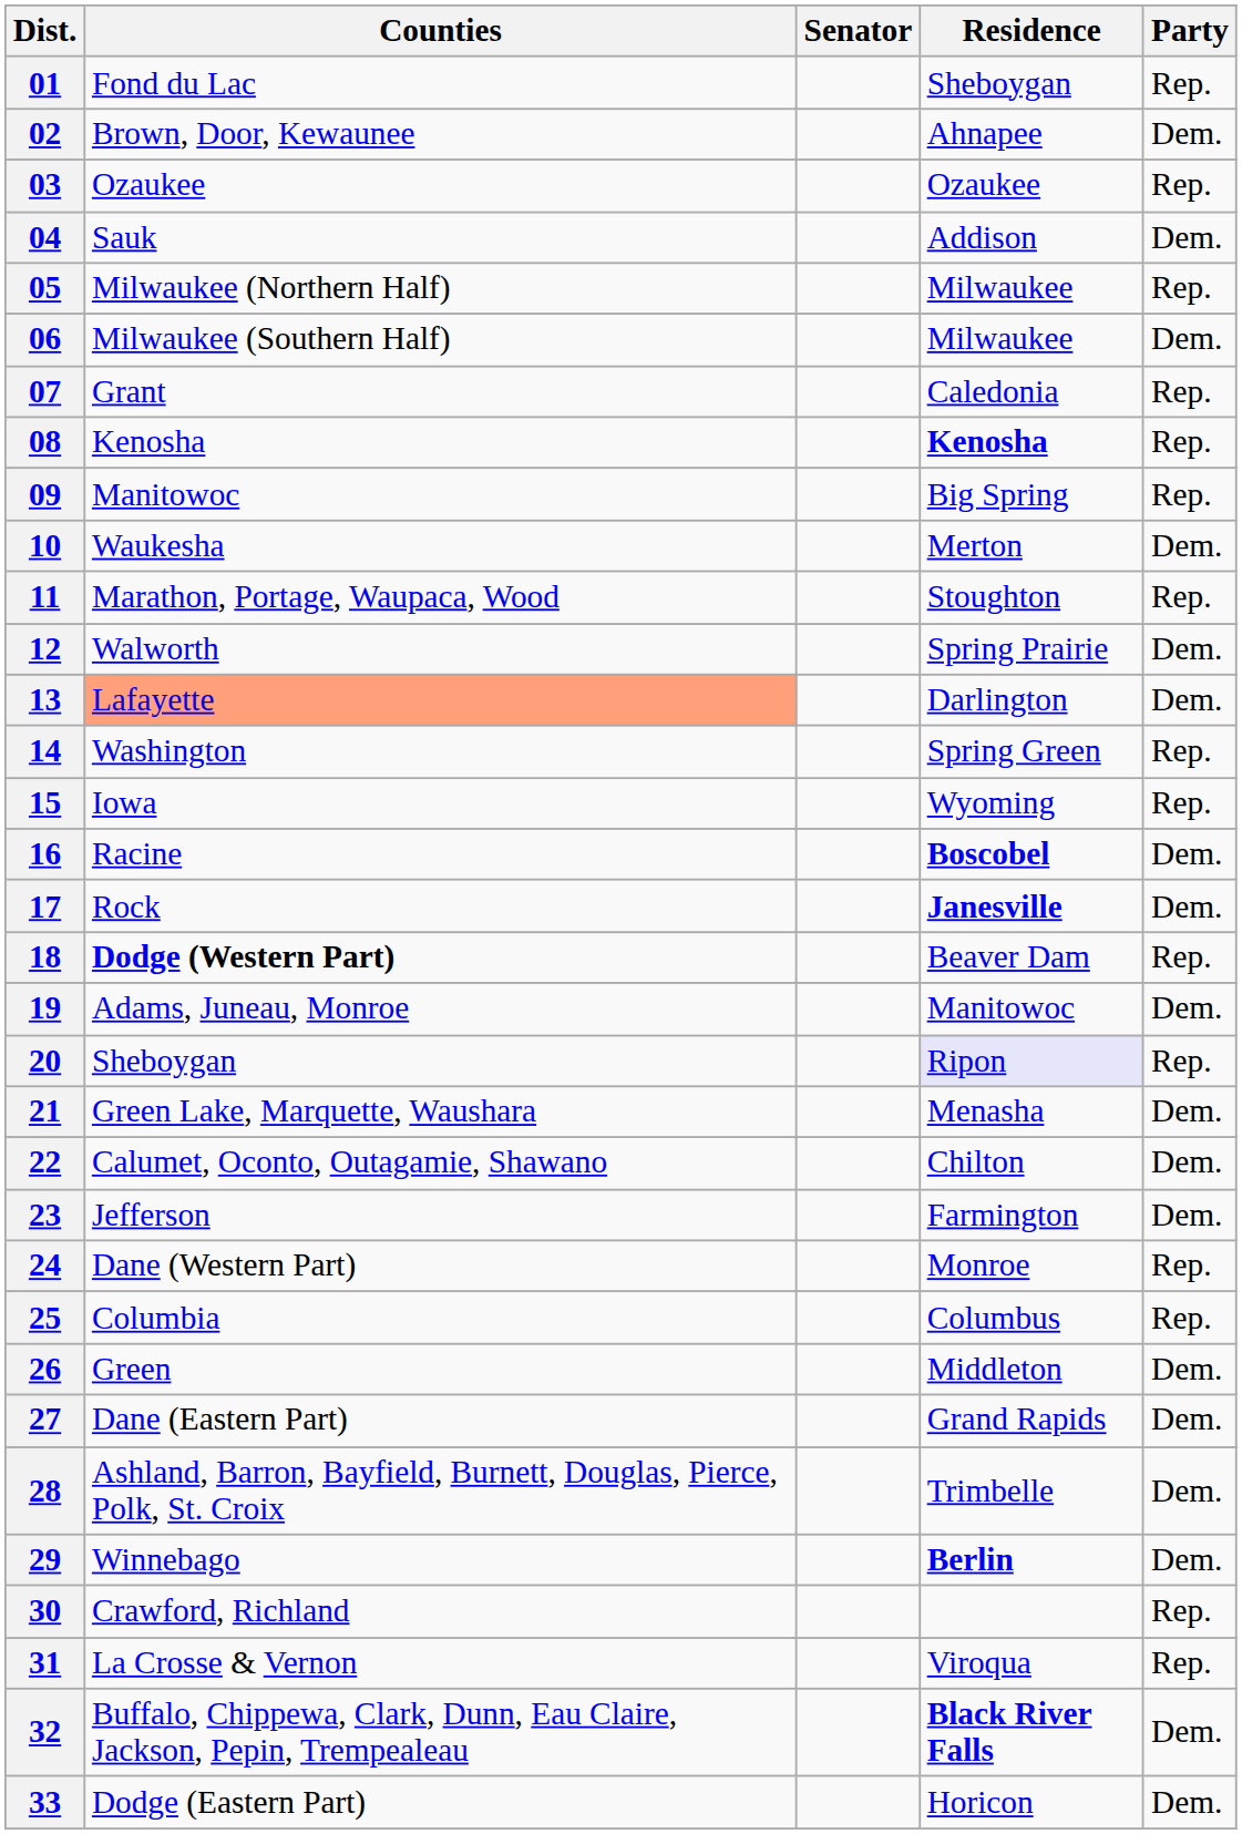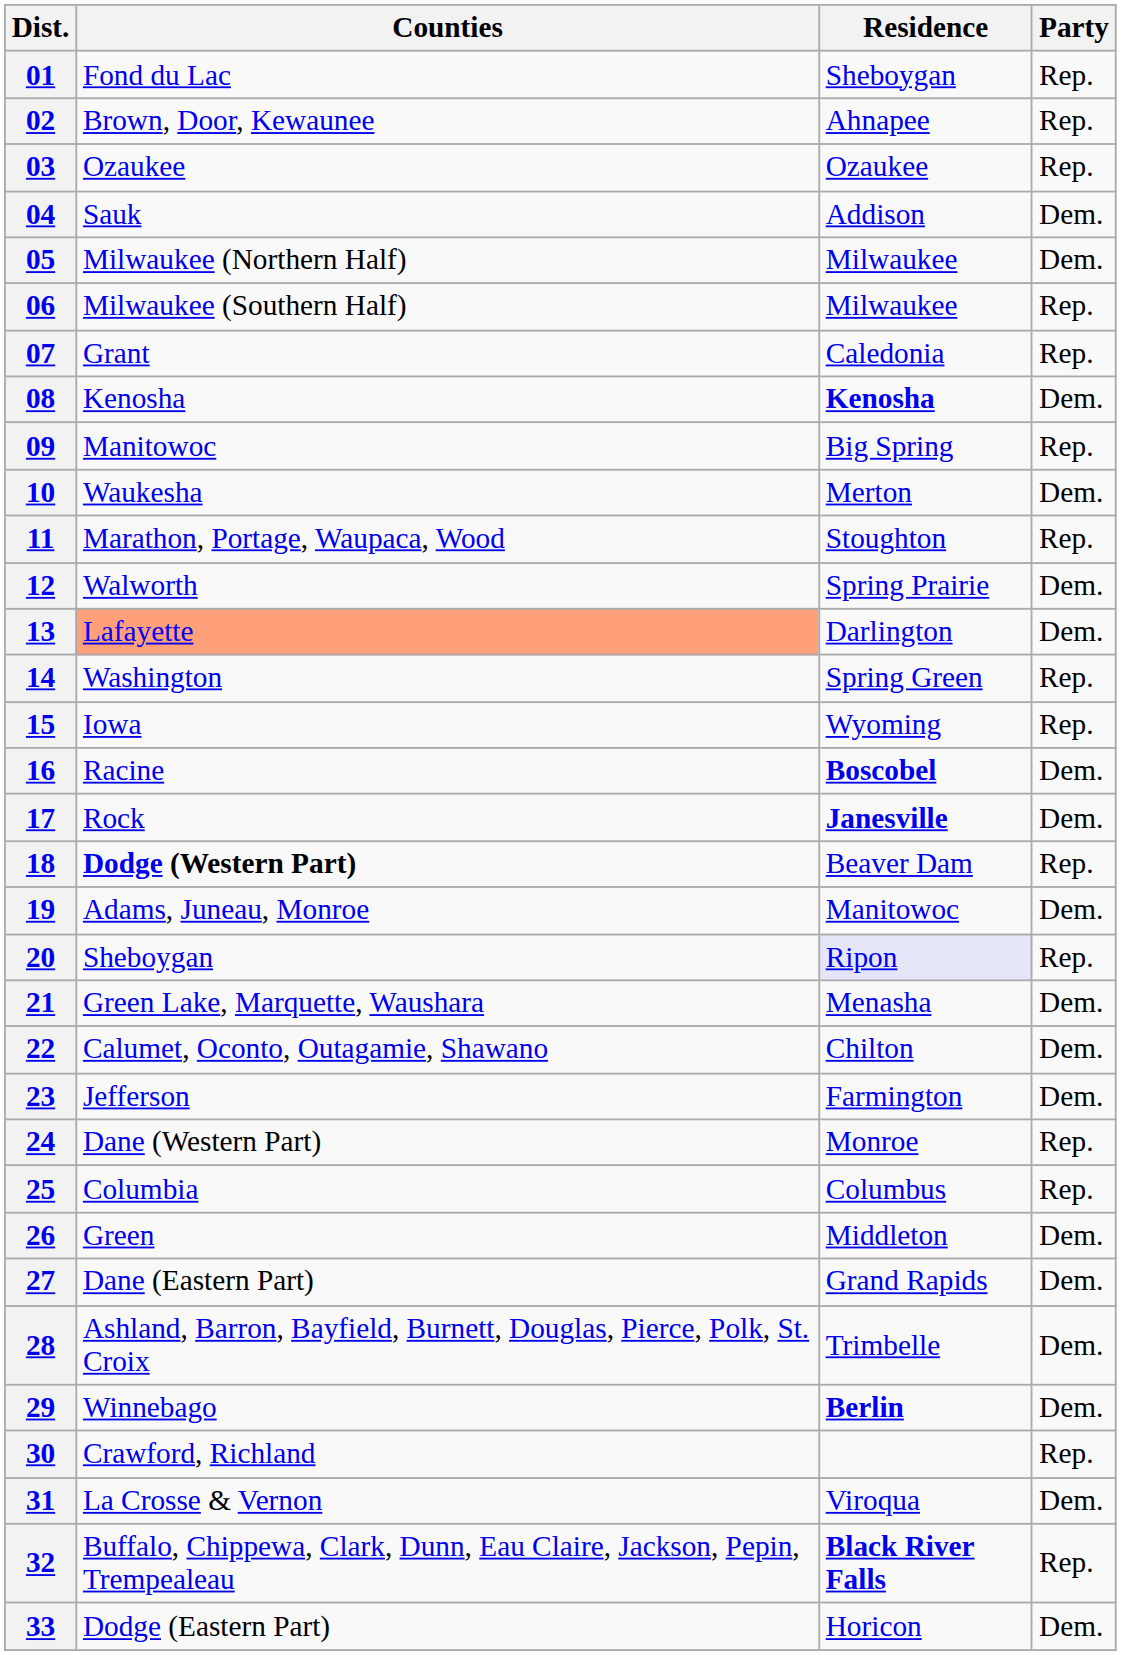 <table class="wikitable sortable">
 <tr>
 <th>Dist.</th>
 <th>Counties</th>
-<th>Senator</th>
 <th>Residence</th>
 <th>Party</th>
 </tr>
 <tr>
 <th><a href='#'>01</a></th>
 <td><a href='#'>Fond du Lac</a></td>
-<td></td>
 <td><a href='#'>Sheboygan</a></td>
 <td>Rep.</td>
 </tr>
 <tr>
 <th><a href='#'>02</a></th>
 <td><a href='#'>Brown</a>, <a href='#'>Door</a>, <a href='#'>Kewaunee</a></td>
-<td></td>
 <td><a href='#'>Ahnapee</a></td>
-<td>Dem.</td>
+<td>Rep.</td>
 </tr>
 <tr>
 <th><a href='#'>03</a></th>
 <td><a href='#'>Ozaukee</a></td>
-<td></td>
 <td><a href='#'>Ozaukee</a></td>
 <td>Rep.</td>
 </tr>
 <tr>
 <th><a href='#'>04</a></th>
 <td><a href='#'>Sauk</a></td>
-<td></td>
 <td><a href='#'>Addison</a></td>
 <td>Dem.</td>
 </tr>
 <tr>
 <th><a href='#'>05</a></th>
 <td><a href='#'>Milwaukee</a> (Northern Half)</td>
-<td></td>
+<td><a href='#'>Milwaukee</a></td>
+<td>Dem.</td>
+</tr>
+<tr>
+<th><a href='#'>06</a></th>
+<td><a href='#'>Milwaukee</a> (Southern Half)</td>
 <td><a href='#'>Milwaukee</a></td>
 <td>Rep.</td>
 </tr>
 <tr>
-<th><a href='#'>06</a></th>
-<td><a href='#'>Milwaukee</a> (Southern Half)</td>
-<td></td>
-<td><a href='#'>Milwaukee</a></td>
-<td>Dem.</td>
-</tr>
-<tr>
 <th><a href='#'>07</a></th>
 <td><a href='#'>Grant</a></td>
-<td></td>
 <td><a href='#'>Caledonia</a></td>
 <td>Rep.</td>
 </tr>
 <tr>
 <th><a href='#'>08</a></th>
 <td><a href='#'>Kenosha</a></td>
-<td></td>
 <td><strong><a href='#'>Kenosha</a></strong></td>
-<td>Rep.</td>
+<td>Dem.</td>
 </tr>
 <tr>
 <th><a href='#'>09</a></th>
 <td><a href='#'>Manitowoc</a></td>
-<td></td>
 <td><a href='#'>Big Spring</a></td>
 <td>Rep.</td>
 </tr>
 <tr>
 <th><a href='#'>10</a></th>
 <td><a href='#'>Waukesha</a></td>
-<td></td>
 <td><a href='#'>Merton</a></td>
 <td>Dem.</td>
 </tr>
 <tr>
 <th><a href='#'>11</a></th>
 <td><a href='#'>Marathon</a>, <a href='#'>Portage</a>, <a href='#'>Waupaca</a>, <a href='#'>Wood</a></td>
-<td></td>
 <td><a href='#'>Stoughton</a></td>
 <td>Rep.</td>
 </tr>
 <tr>
 <th><a href='#'>12</a></th>
 <td><a href='#'>Walworth</a></td>
-<td></td>
 <td><a href='#'>Spring Prairie</a></td>
 <td>Dem.</td>
 </tr>
 <tr>
 <th><a href='#'>13</a></th>
 <td style="background: lightsalmon;"><a href='#'>Lafayette</a></td>
-<td></td>
 <td><a href='#'>Darlington</a></td>
 <td>Dem.</td>
 </tr>
 <tr>
 <th><a href='#'>14</a></th>
 <td><a href='#'>Washington</a></td>
-<td></td>
 <td><a href='#'>Spring Green</a></td>
 <td>Rep.</td>
 </tr>
 <tr>
 <th><a href='#'>15</a></th>
 <td><a href='#'>Iowa</a></td>
-<td></td>
 <td><a href='#'>Wyoming</a></td>
 <td>Rep.</td>
 </tr>
 <tr>
 <th><a href='#'>16</a></th>
 <td><a href='#'>Racine</a></td>
-<td></td>
 <td><strong><a href='#'>Boscobel</a></strong></td>
 <td>Dem.</td>
 </tr>
 <tr>
 <th><a href='#'>17</a></th>
 <td><a href='#'>Rock</a></td>
-<td></td>
 <td><strong><a href='#'>Janesville</a></strong></td>
 <td>Dem.</td>
 </tr>
 <tr>
 <th><a href='#'>18</a></th>
 <td><strong><a href='#'>Dodge</a> (Western Part)</strong></td>
-<td></td>
 <td><a href='#'>Beaver Dam</a></td>
 <td>Rep.</td>
 </tr>
 <tr>
 <th><a href='#'>19</a></th>
 <td><a href='#'>Adams</a>, <a href='#'>Juneau</a>, <a href='#'>Monroe</a></td>
-<td></td>
 <td><a href='#'>Manitowoc</a></td>
 <td>Dem.</td>
 </tr>
 <tr>
 <th><a href='#'>20</a></th>
 <td><a href='#'>Sheboygan</a></td>
-<td></td>
 <td style="background: lavender;"><a href='#'>Ripon</a></td>
 <td>Rep.</td>
 </tr>
 <tr>
 <th><a href='#'>21</a></th>
 <td><a href='#'>Green Lake</a>, <a href='#'>Marquette</a>, <a href='#'>Waushara</a></td>
-<td></td>
 <td><a href='#'>Menasha</a></td>
 <td>Dem.</td>
 </tr>
 <tr>
 <th><a href='#'>22</a></th>
 <td><a href='#'>Calumet</a>, <a href='#'>Oconto</a>, <a href='#'>Outagamie</a>, <a href='#'>Shawano</a></td>
-<td></td>
 <td><a href='#'>Chilton</a></td>
 <td>Dem.</td>
 </tr>
 <tr>
 <th><a href='#'>23</a></th>
 <td><a href='#'>Jefferson</a></td>
-<td></td>
 <td><a href='#'>Farmington</a></td>
 <td>Dem.</td>
 </tr>
 <tr>
 <th><a href='#'>24</a></th>
 <td><a href='#'>Dane</a> (Western Part)</td>
-<td></td>
 <td><a href='#'>Monroe</a></td>
 <td>Rep.</td>
 </tr>
 <tr>
 <th><a href='#'>25</a></th>
 <td><a href='#'>Columbia</a></td>
-<td></td>
 <td><a href='#'>Columbus</a></td>
 <td>Rep.</td>
 </tr>
 <tr>
 <th><a href='#'>26</a></th>
 <td><a href='#'>Green</a></td>
-<td></td>
 <td><a href='#'>Middleton</a></td>
 <td>Dem.</td>
 </tr>
 <tr>
 <th><a href='#'>27</a></th>
 <td><a href='#'>Dane</a> (Eastern Part)</td>
-<td></td>
 <td><a href='#'>Grand Rapids</a></td>
 <td>Dem.</td>
 </tr>
 <tr>
 <th><a href='#'>28</a></th>
 <td><a href='#'>Ashland</a>, <a href='#'>Barron</a>, <a href='#'>Bayfield</a>, <a href='#'>Burnett</a>, <a href='#'>Douglas</a>, <a href='#'>Pierce</a>, <a href='#'>Polk</a>, <a href='#'>St. Croix</a></td>
-<td></td>
 <td><a href='#'>Trimbelle</a></td>
 <td>Dem.</td>
 </tr>
 <tr>
 <th><a href='#'>29</a></th>
 <td><a href='#'>Winnebago</a></td>
-<td></td>
 <td><strong><a href='#'>Berlin</a></strong></td>
 <td>Dem.</td>
 </tr>
 <tr>
 <th><a href='#'>30</a></th>
 <td><a href='#'>Crawford</a>, <a href='#'>Richland</a></td>
 <td></td>
-<td></td>
 <td>Rep.</td>
 </tr>
 <tr>
 <th><a href='#'>31</a></th>
 <td><a href='#'>La Crosse</a> & <a href='#'>Vernon</a></td>
-<td></td>
 <td><a href='#'>Viroqua</a></td>
-<td>Rep.</td>
+<td>Dem.</td>
 </tr>
 <tr>
 <th><a href='#'>32</a></th>
 <td><a href='#'>Buffalo</a>, <a href='#'>Chippewa</a>, <a href='#'>Clark</a>, <a href='#'>Dunn</a>, <a href='#'>Eau Claire</a>, <a href='#'>Jackson</a>, <a href='#'>Pepin</a>, <a href='#'>Trempealeau</a></td>
-<td></td>
 <td><strong><a href='#'>Black River Falls</a></strong></td>
-<td>Dem.</td>
+<td>Rep.</td>
 </tr>
 <tr>
 <th><a href='#'>33</a></th>
 <td><a href='#'>Dodge</a> (Eastern Part)</td>
-<td></td>
 <td><a href='#'>Horicon</a></td>
 <td>Dem.</td>
 </tr>
 </table>
